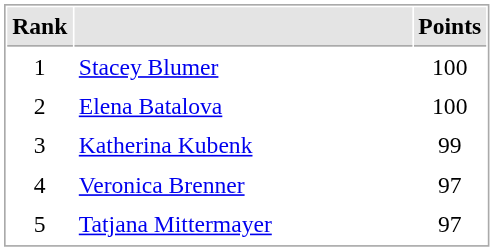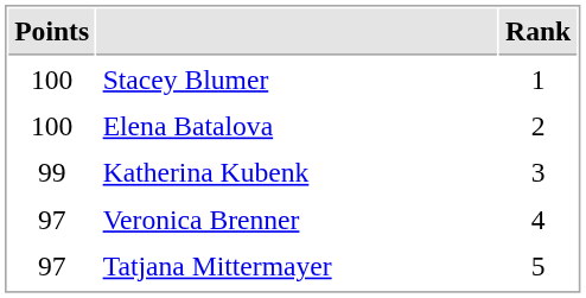 <table cellspacing="1" cellpadding="3" style="border:1px solid #AAAAAA;font-size:90%">
 <tr bgcolor="#E4E4E4">
+<th style="border-bottom:1px solid #AAAAAA" width=20>Points</th>
+<th style="border-bottom:1px solid #AAAAAA" width=200></th>
 <th style="border-bottom:1px solid #AAAAAA" width=10>Rank</th>
-<th style="border-bottom:1px solid #AAAAAA" width=200></th>
-<th style="border-bottom:1px solid #AAAAAA" width=20>Points</th>
 </tr>
 <tr>
+<td align=center>100</td>
+<td> <a href='#'>Stacey Blumer</a></td>
 <td align="center">1</td>
-<td> <a href='#'>Stacey Blumer</a></td>
-<td align=center>100</td>
 </tr>
 <tr>
+<td align=center>100</td>
+<td> <a href='#'>Elena Batalova</a></td>
 <td align="center">2</td>
-<td> <a href='#'>Elena Batalova</a></td>
-<td align=center>100</td>
 </tr>
 <tr>
+<td align=center>99</td>
+<td> <a href='#'>Katherina Kubenk</a></td>
 <td align="center">3</td>
-<td> <a href='#'>Katherina Kubenk</a></td>
-<td align=center>99</td>
 </tr>
 <tr>
+<td align=center>97</td>
+<td> <a href='#'>Veronica Brenner</a></td>
 <td align="center">4</td>
-<td> <a href='#'>Veronica Brenner</a></td>
-<td align=center>97</td>
 </tr>
 <tr>
+<td align=center>97</td>
+<td> <a href='#'>Tatjana Mittermayer</a></td>
 <td align="center">5</td>
-<td> <a href='#'>Tatjana Mittermayer</a></td>
-<td align=center>97</td>
 </tr>
 </table>
